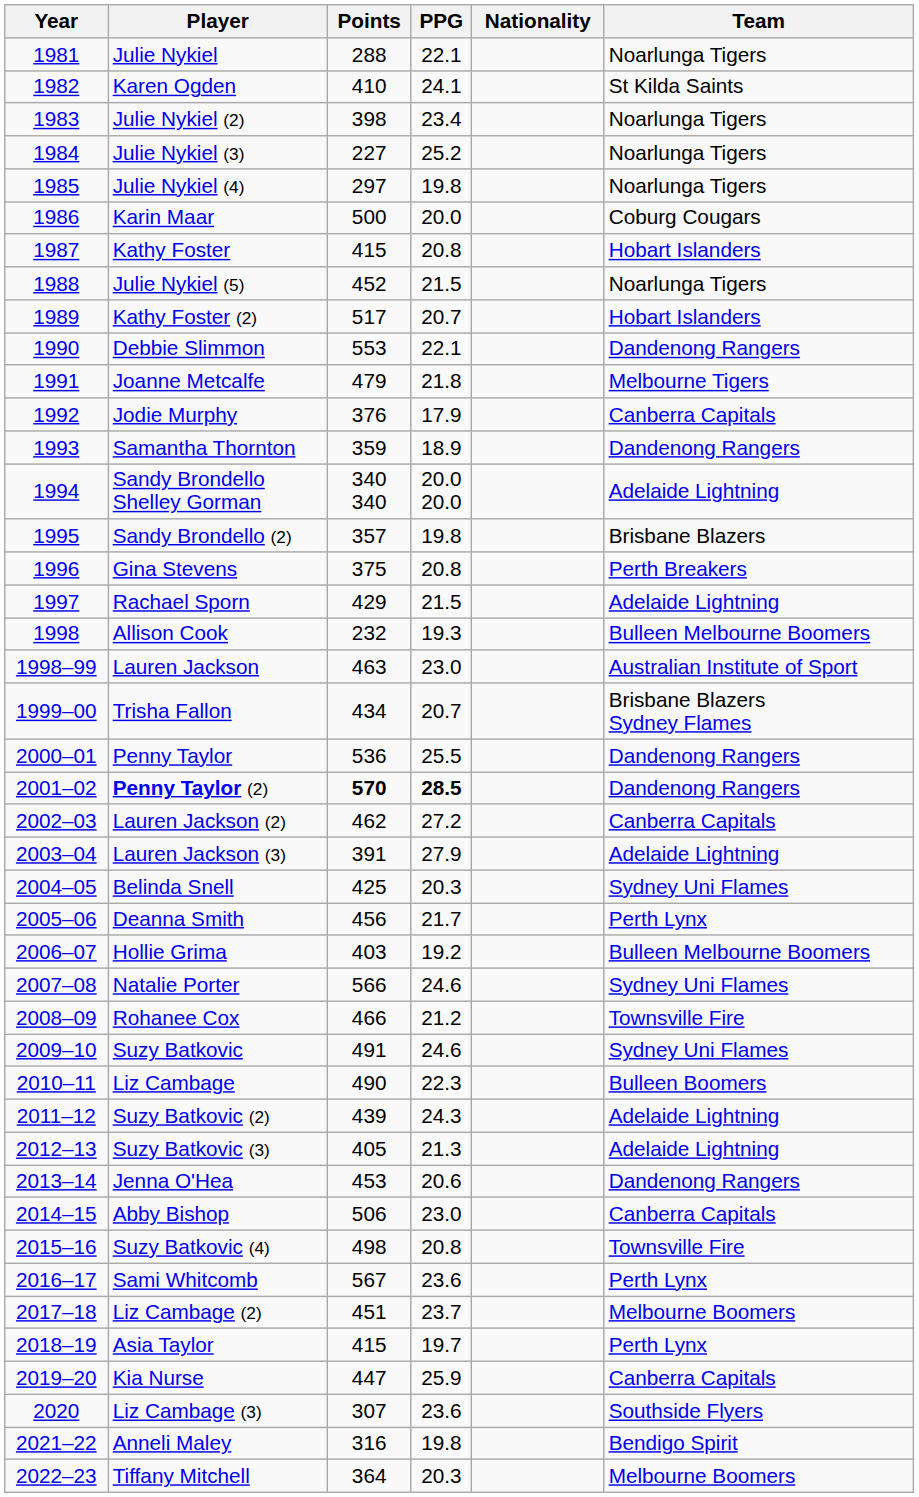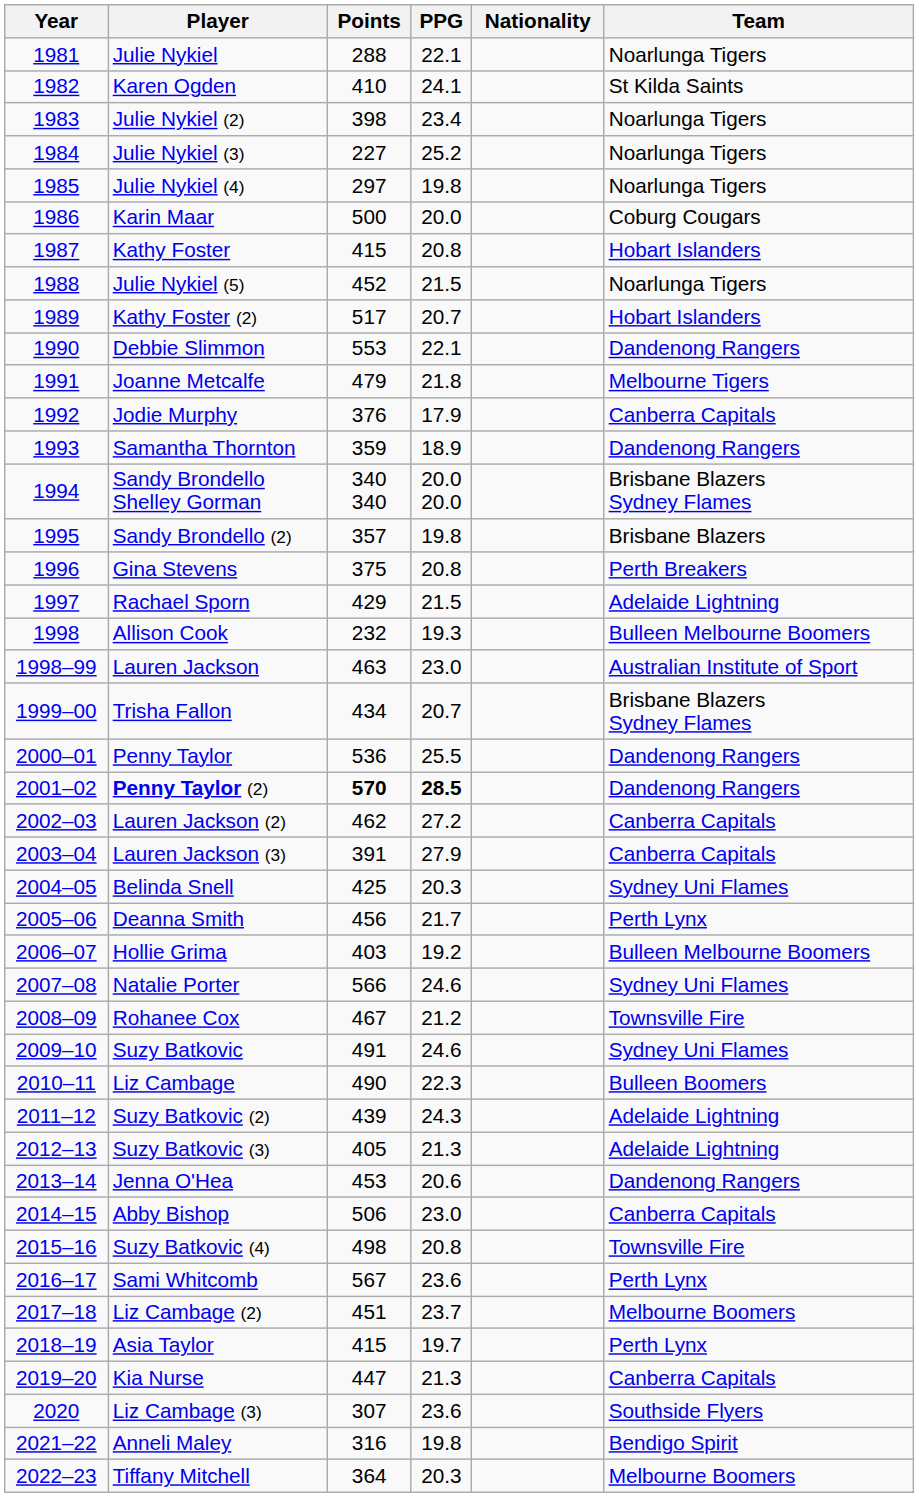 <table class="wikitable sortable" style="width: 50%; text-align:center; font-size:90%">
 <tr>
 <th>Year</th>
 <th>Player</th>
 <th>Points</th>
 <th>PPG</th>
 <th>Nationality</th>
 <th>Team</th>
 </tr>
 <tr>
 <td><a href='#'>1981</a></td>
 <td style="text-align: left"><a href='#'>Julie Nykiel</a></td>
 <td>288</td>
 <td>22.1</td>
 <td style="text-align: left"></td>
 <td style="text-align: left">Noarlunga Tigers</td>
 </tr>
 <tr>
 <td><a href='#'>1982</a></td>
 <td style="text-align: left"><a href='#'>Karen Ogden</a></td>
 <td>410</td>
 <td>24.1</td>
 <td style="text-align: left"></td>
 <td style="text-align: left">St Kilda Saints</td>
 </tr>
 <tr>
 <td><a href='#'>1983</a></td>
 <td style="text-align: left"><a href='#'>Julie Nykiel</a> <small>(2)</small></td>
 <td>398</td>
 <td>23.4</td>
 <td style="text-align: left"></td>
 <td style="text-align: left">Noarlunga Tigers</td>
 </tr>
 <tr>
 <td><a href='#'>1984</a></td>
 <td style="text-align: left"><a href='#'>Julie Nykiel</a> <small>(3)</small></td>
 <td>227</td>
 <td>25.2</td>
 <td style="text-align: left"></td>
 <td style="text-align: left">Noarlunga Tigers</td>
 </tr>
 <tr>
 <td><a href='#'>1985</a></td>
 <td style="text-align: left"><a href='#'>Julie Nykiel</a> <small>(4)</small></td>
 <td>297</td>
 <td>19.8</td>
 <td style="text-align: left"></td>
 <td style="text-align: left">Noarlunga Tigers</td>
 </tr>
 <tr>
 <td><a href='#'>1986</a></td>
 <td style="text-align: left"><a href='#'>Karin Maar</a></td>
 <td>500</td>
 <td>20.0</td>
 <td style="text-align: left"></td>
 <td style="text-align: left">Coburg Cougars</td>
 </tr>
 <tr>
 <td><a href='#'>1987</a></td>
 <td style="text-align: left"><a href='#'>Kathy Foster</a></td>
 <td>415</td>
 <td>20.8</td>
 <td style="text-align: left"></td>
 <td style="text-align: left"><a href='#'>Hobart Islanders</a></td>
 </tr>
 <tr>
 <td><a href='#'>1988</a></td>
 <td style="text-align: left"><a href='#'>Julie Nykiel</a> <small>(5)</small></td>
 <td>452</td>
 <td>21.5</td>
 <td style="text-align: left"></td>
 <td style="text-align: left">Noarlunga Tigers</td>
 </tr>
 <tr>
 <td><a href='#'>1989</a></td>
 <td style="text-align: left"><a href='#'>Kathy Foster</a> <small>(2)</small></td>
 <td>517</td>
 <td>20.7</td>
 <td style="text-align: left"></td>
 <td style="text-align: left"><a href='#'>Hobart Islanders</a></td>
 </tr>
 <tr>
 <td><a href='#'>1990</a></td>
 <td style="text-align: left"><a href='#'>Debbie Slimmon</a></td>
 <td>553</td>
 <td>22.1</td>
 <td style="text-align: left"></td>
 <td style="text-align: left"><a href='#'>Dandenong Rangers</a></td>
 </tr>
 <tr>
 <td><a href='#'>1991</a></td>
 <td style="text-align: left"><a href='#'>Joanne Metcalfe</a></td>
 <td>479</td>
 <td>21.8</td>
 <td style="text-align: left"></td>
 <td style="text-align: left"><a href='#'>Melbourne Tigers</a></td>
 </tr>
 <tr>
 <td><a href='#'>1992</a></td>
 <td style="text-align: left"><a href='#'>Jodie Murphy</a></td>
 <td>376</td>
 <td>17.9</td>
 <td style="text-align: left"></td>
 <td style="text-align: left"><a href='#'>Canberra Capitals</a></td>
 </tr>
 <tr>
 <td><a href='#'>1993</a></td>
 <td style="text-align: left"><a href='#'>Samantha Thornton</a></td>
 <td>359</td>
 <td>18.9</td>
 <td style="text-align: left"></td>
 <td style="text-align: left"><a href='#'>Dandenong Rangers</a></td>
 </tr>
 <tr>
 <td><a href='#'>1994</a></td>
 <td style="text-align: left"><a href='#'>Sandy Brondello</a> <br> <a href='#'>Shelley Gorman</a></td>
 <td>340 <br> 340</td>
 <td>20.0 <br> 20.0</td>
 <td style="text-align: left"> <br> </td>
-<td style="text-align: left"><a href='#'>Adelaide Lightning</a></td>
+<td style="text-align: left">Brisbane Blazers <br> <a href='#'>Sydney Flames</a></td>
 </tr>
 <tr>
 <td><a href='#'>1995</a></td>
 <td style="text-align: left"><a href='#'>Sandy Brondello</a> <small>(2)</small></td>
 <td>357</td>
 <td>19.8</td>
 <td style="text-align: left"></td>
 <td style="text-align: left">Brisbane Blazers</td>
 </tr>
 <tr>
 <td><a href='#'>1996</a></td>
 <td style="text-align: left"><a href='#'>Gina Stevens</a></td>
 <td>375</td>
 <td>20.8</td>
 <td style="text-align: left"></td>
 <td style="text-align: left"><a href='#'>Perth Breakers</a></td>
 </tr>
 <tr>
 <td><a href='#'>1997</a></td>
 <td style="text-align: left"><a href='#'>Rachael Sporn</a></td>
 <td>429</td>
 <td>21.5</td>
 <td style="text-align: left"></td>
 <td style="text-align: left"><a href='#'>Adelaide Lightning</a></td>
 </tr>
 <tr>
 <td><a href='#'>1998</a></td>
 <td style="text-align: left"><a href='#'>Allison Cook</a></td>
 <td>232</td>
 <td>19.3</td>
 <td style="text-align: left"></td>
 <td style="text-align: left"><a href='#'>Bulleen Melbourne Boomers</a></td>
 </tr>
 <tr>
 <td><a href='#'>1998–99</a></td>
 <td style="text-align: left"><a href='#'>Lauren Jackson</a></td>
 <td>463</td>
 <td>23.0</td>
 <td style="text-align: left"></td>
 <td style="text-align: left"><a href='#'>Australian Institute of Sport</a></td>
 </tr>
 <tr>
 <td><a href='#'>1999–00</a></td>
 <td style="text-align: left"><a href='#'>Trisha Fallon</a></td>
 <td>434</td>
 <td>20.7</td>
 <td style="text-align: left"></td>
 <td style="text-align: left">Brisbane Blazers <br> <a href='#'>Sydney Flames</a></td>
 </tr>
 <tr>
 <td><a href='#'>2000–01</a></td>
 <td style="text-align: left"><a href='#'>Penny Taylor</a></td>
 <td>536</td>
 <td>25.5</td>
 <td style="text-align: left"></td>
 <td style="text-align: left"><a href='#'>Dandenong Rangers</a></td>
 </tr>
 <tr>
 <td><a href='#'>2001–02</a></td>
 <td style="text-align: left"><strong><a href='#'>Penny Taylor</a></strong> <small>(2)</small></td>
 <td><strong>570</strong></td>
 <td><strong>28.5</strong></td>
 <td style="text-align: left"></td>
 <td style="text-align: left"><a href='#'>Dandenong Rangers</a></td>
 </tr>
 <tr>
 <td><a href='#'>2002–03</a></td>
 <td style="text-align: left"><a href='#'>Lauren Jackson</a> <small>(2)</small></td>
 <td>462</td>
 <td>27.2</td>
 <td style="text-align: left"></td>
 <td style="text-align: left"><a href='#'>Canberra Capitals</a></td>
 </tr>
 <tr>
 <td><a href='#'>2003–04</a></td>
 <td style="text-align: left"><a href='#'>Lauren Jackson</a> <small>(3)</small></td>
 <td>391</td>
 <td>27.9</td>
 <td style="text-align: left"></td>
-<td style="text-align: left"><a href='#'>Adelaide Lightning</a></td>
+<td style="text-align: left"><a href='#'>Canberra Capitals</a></td>
 </tr>
 <tr>
 <td><a href='#'>2004–05</a></td>
 <td style="text-align: left"><a href='#'>Belinda Snell</a></td>
 <td>425</td>
 <td>20.3</td>
 <td style="text-align: left"></td>
 <td style="text-align: left"><a href='#'>Sydney Uni Flames</a></td>
 </tr>
 <tr>
 <td><a href='#'>2005–06</a></td>
 <td style="text-align: left"><a href='#'>Deanna Smith</a></td>
 <td>456</td>
 <td>21.7</td>
 <td style="text-align: left"></td>
 <td style="text-align: left"><a href='#'>Perth Lynx</a></td>
 </tr>
 <tr>
 <td><a href='#'>2006–07</a></td>
 <td style="text-align: left"><a href='#'>Hollie Grima</a></td>
 <td>403</td>
 <td>19.2</td>
 <td style="text-align: left"></td>
 <td style="text-align: left"><a href='#'>Bulleen Melbourne Boomers</a></td>
 </tr>
 <tr>
 <td><a href='#'>2007–08</a></td>
 <td style="text-align: left"><a href='#'>Natalie Porter</a></td>
 <td>566</td>
 <td>24.6</td>
 <td style="text-align: left"></td>
 <td style="text-align: left"><a href='#'>Sydney Uni Flames</a></td>
 </tr>
 <tr>
 <td><a href='#'>2008–09</a></td>
 <td style="text-align: left"><a href='#'>Rohanee Cox</a></td>
-<td>466</td>
+<td>467</td>
 <td>21.2</td>
 <td style="text-align: left"></td>
 <td style="text-align: left"><a href='#'>Townsville Fire</a></td>
 </tr>
 <tr>
 <td><a href='#'>2009–10</a></td>
 <td style="text-align: left"><a href='#'>Suzy Batkovic</a></td>
 <td>491</td>
 <td>24.6</td>
 <td style="text-align: left"></td>
 <td style="text-align: left"><a href='#'>Sydney Uni Flames</a></td>
 </tr>
 <tr>
 <td><a href='#'>2010–11</a></td>
 <td style="text-align: left"><a href='#'>Liz Cambage</a></td>
 <td>490</td>
 <td>22.3</td>
 <td style="text-align: left"></td>
 <td style="text-align: left"><a href='#'>Bulleen Boomers</a></td>
 </tr>
 <tr>
 <td><a href='#'>2011–12</a></td>
 <td style="text-align: left"><a href='#'>Suzy Batkovic</a> <small>(2)</small></td>
 <td>439</td>
 <td>24.3</td>
 <td style="text-align: left"></td>
 <td style="text-align: left"><a href='#'>Adelaide Lightning</a></td>
 </tr>
 <tr>
 <td><a href='#'>2012–13</a></td>
 <td style="text-align: left"><a href='#'>Suzy Batkovic</a> <small>(3)</small></td>
 <td>405</td>
 <td>21.3</td>
 <td style="text-align: left"></td>
 <td style="text-align: left"><a href='#'>Adelaide Lightning</a></td>
 </tr>
 <tr>
 <td><a href='#'>2013–14</a></td>
 <td style="text-align: left"><a href='#'>Jenna O'Hea</a></td>
 <td>453</td>
 <td>20.6</td>
 <td style="text-align: left"></td>
 <td style="text-align: left"><a href='#'>Dandenong Rangers</a></td>
 </tr>
 <tr>
 <td><a href='#'>2014–15</a></td>
 <td style="text-align: left"><a href='#'>Abby Bishop</a></td>
 <td>506</td>
 <td>23.0</td>
 <td style="text-align: left"></td>
 <td style="text-align: left"><a href='#'>Canberra Capitals</a></td>
 </tr>
 <tr>
 <td><a href='#'>2015–16</a></td>
 <td style="text-align: left"><a href='#'>Suzy Batkovic</a> <small>(4)</small></td>
 <td>498</td>
 <td>20.8</td>
 <td style="text-align: left"></td>
 <td style="text-align: left"><a href='#'>Townsville Fire</a></td>
 </tr>
 <tr>
 <td><a href='#'>2016–17</a></td>
 <td style="text-align: left"><a href='#'>Sami Whitcomb</a></td>
 <td>567</td>
 <td>23.6</td>
 <td style="text-align: left"></td>
 <td style="text-align: left"><a href='#'>Perth Lynx</a></td>
 </tr>
 <tr>
 <td><a href='#'>2017–18</a></td>
 <td style="text-align: left"><a href='#'>Liz Cambage</a> <small>(2)</small></td>
 <td>451</td>
 <td>23.7</td>
 <td style="text-align: left"></td>
 <td style="text-align: left"><a href='#'>Melbourne Boomers</a></td>
 </tr>
 <tr>
 <td><a href='#'>2018–19</a></td>
 <td style="text-align: left"><a href='#'>Asia Taylor</a></td>
 <td>415</td>
 <td>19.7</td>
 <td style="text-align: left"></td>
 <td style="text-align: left"><a href='#'>Perth Lynx</a></td>
 </tr>
 <tr>
 <td><a href='#'>2019–20</a></td>
 <td style="text-align: left"><a href='#'>Kia Nurse</a></td>
 <td>447</td>
-<td>25.9</td>
+<td>21.3</td>
 <td style="text-align: left"></td>
 <td style="text-align: left"><a href='#'>Canberra Capitals</a></td>
 </tr>
 <tr>
 <td><a href='#'>2020</a></td>
 <td style="text-align: left"><a href='#'>Liz Cambage</a> <small>(3)</small></td>
 <td>307</td>
 <td>23.6</td>
 <td style="text-align: left"></td>
 <td style="text-align: left"><a href='#'>Southside Flyers</a></td>
 </tr>
 <tr>
 <td><a href='#'>2021–22</a></td>
 <td style="text-align: left"><a href='#'>Anneli Maley</a></td>
 <td>316</td>
 <td>19.8</td>
 <td style="text-align: left"></td>
 <td style="text-align: left"><a href='#'>Bendigo Spirit</a></td>
 </tr>
 <tr>
 <td><a href='#'>2022–23</a></td>
 <td style="text-align: left"><a href='#'>Tiffany Mitchell</a></td>
 <td>364</td>
 <td>20.3</td>
 <td style="text-align: left"></td>
 <td style="text-align: left"><a href='#'>Melbourne Boomers</a></td>
 </tr>
 </table>
